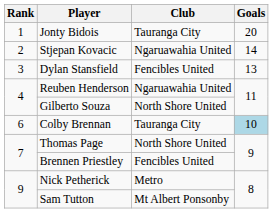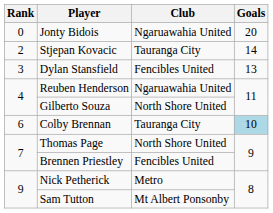 <table class="wikitable" style="text-align:center">
 <tr>
 <th>Rank</th>
 <th>Player</th>
 <th>Club</th>
 <th>Goals</th>
 </tr>
 <tr>
-<td rowspan="1">1</td>
+<td rowspan="1">0</td>
 <td align=left>Jonty Bidois</td>
-<td align=left>Tauranga City</td>
+<td align=left>Ngaruawahia United</td>
 <td rowspan="1">20</td>
 </tr>
 <tr>
 <td rowspan="1">2</td>
 <td align=left>Stjepan Kovacic</td>
-<td align=left>Ngaruawahia United</td>
+<td align=left>Tauranga City</td>
 <td rowspan="1">14</td>
 </tr>
 <tr>
 <td rowspan="1">3</td>
 <td align=left>Dylan Stansfield</td>
 <td align=left>Fencibles United</td>
 <td rowspan="1">13</td>
 </tr>
 <tr>
 <td rowspan="2">4</td>
 <td align=left>Reuben Henderson</td>
 <td align=left>Ngaruawahia United</td>
 <td rowspan="2">11</td>
 </tr>
 <tr>
 <td align=left>Gilberto Souza</td>
 <td align=left>North Shore United</td>
 </tr>
 <tr>
 <td rowspan="1">6</td>
 <td align=left>Colby Brennan</td>
 <td align=left>Tauranga City</td>
 <td rowspan="1" style="background: lightblue;">10</td>
 </tr>
 <tr>
 <td rowspan="2">7</td>
 <td align=left>Thomas Page</td>
 <td align=left>North Shore United</td>
 <td rowspan="2">9</td>
 </tr>
 <tr>
 <td align=left>Brennen Priestley</td>
 <td align=left>Fencibles United</td>
 </tr>
 <tr>
 <td rowspan="2">9</td>
 <td align=left>Nick Petherick</td>
 <td align=left>Metro</td>
 <td rowspan="2">8</td>
 </tr>
 <tr>
 <td align=left>Sam Tutton</td>
 <td align=left>Mt Albert Ponsonby</td>
 </tr>
 </table>
